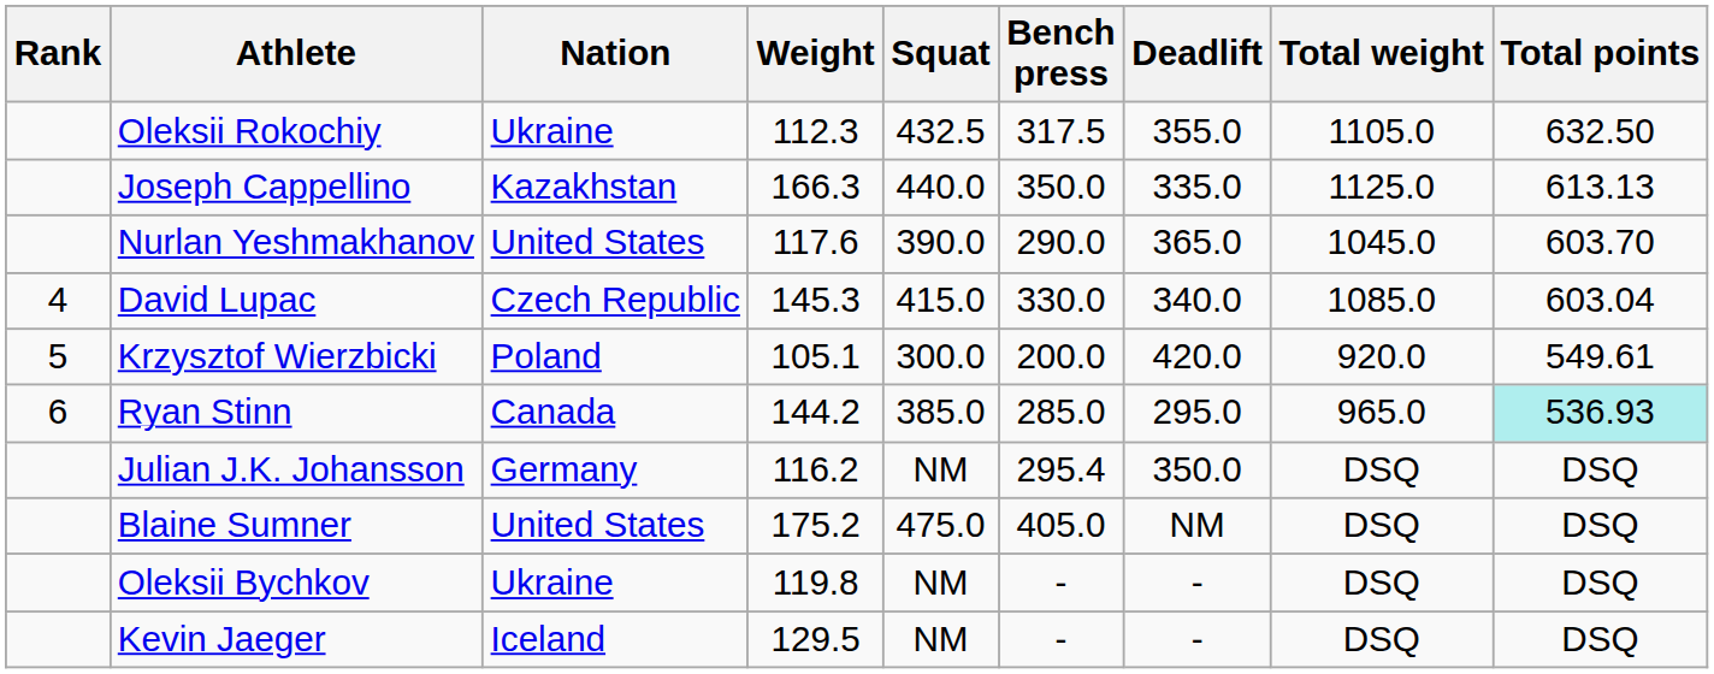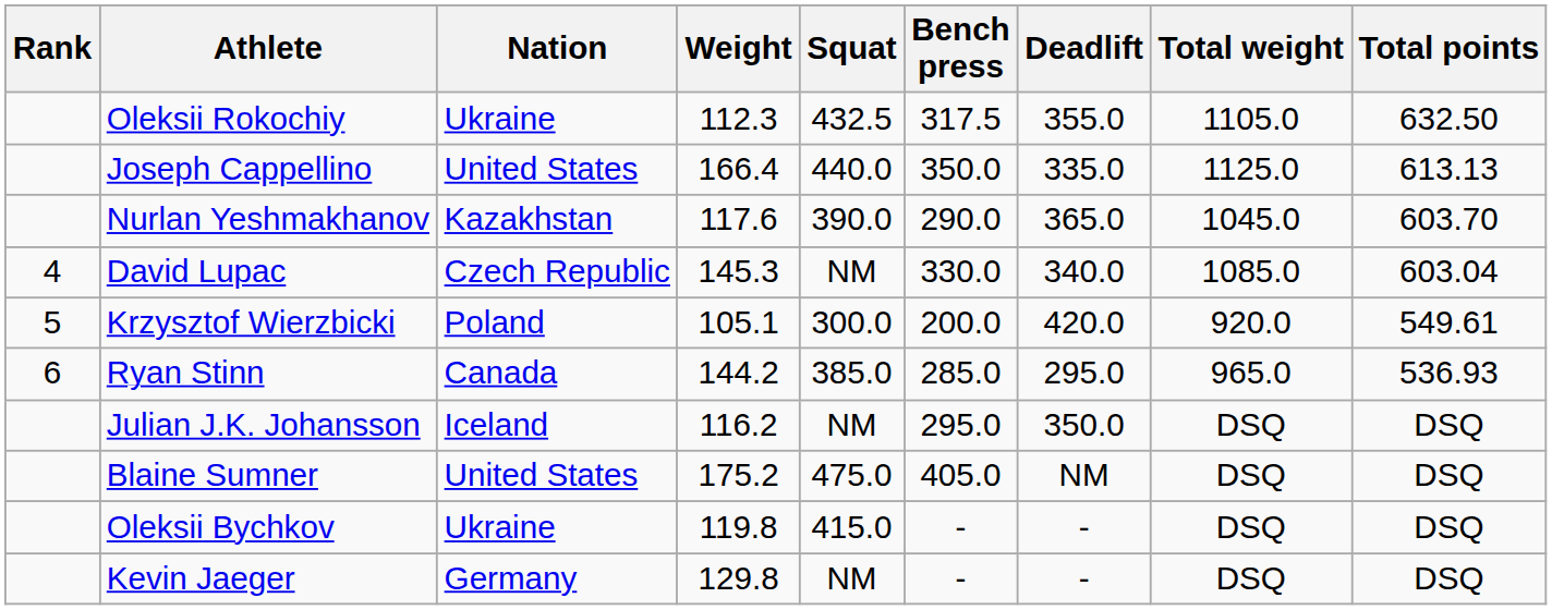 <table class="wikitable sortable" style="text-align:center">
 <tr>
 <th>Rank</th>
 <th>Athlete</th>
 <th>Nation</th>
 <th>Weight</th>
 <th>Squat</th>
 <th>Bench<br>press</th>
 <th>Deadlift</th>
 <th>Total weight</th>
 <th>Total points</th>
 </tr>
 <tr>
 <td></td>
 <td align=left><a href='#'>Oleksii Rokochiy</a></td>
 <td align=left> <a href='#'>Ukraine</a></td>
 <td>112.3</td>
 <td>432.5</td>
 <td>317.5</td>
 <td>355.0</td>
 <td>1105.0</td>
 <td>632.50</td>
 </tr>
 <tr>
 <td></td>
 <td align=left><a href='#'>Joseph Cappellino</a></td>
-<td align=left> <a href='#'>Kazakhstan</a></td>
-<td>166.3</td>
+<td align=left> <a href='#'>United States</a></td>
+<td>166.4</td>
 <td>440.0</td>
 <td>350.0</td>
 <td>335.0</td>
 <td>1125.0</td>
 <td>613.13</td>
 </tr>
 <tr>
 <td></td>
 <td align=left><a href='#'>Nurlan Yeshmakhanov</a></td>
-<td align=left> <a href='#'>United States</a></td>
+<td align=left> <a href='#'>Kazakhstan</a></td>
 <td>117.6</td>
 <td>390.0</td>
 <td>290.0</td>
 <td>365.0</td>
 <td>1045.0</td>
 <td>603.70</td>
 </tr>
 <tr>
 <td>4</td>
 <td align=left><a href='#'>David Lupac</a></td>
 <td align=left> <a href='#'>Czech Republic</a></td>
 <td>145.3</td>
-<td>415.0</td>
+<td>NM</td>
 <td>330.0</td>
 <td>340.0</td>
 <td>1085.0</td>
 <td>603.04</td>
 </tr>
 <tr>
 <td>5</td>
 <td align=left><a href='#'>Krzysztof Wierzbicki</a></td>
 <td align=left> <a href='#'>Poland</a></td>
 <td>105.1</td>
 <td>300.0</td>
 <td>200.0</td>
 <td>420.0</td>
 <td>920.0</td>
 <td>549.61</td>
 </tr>
 <tr>
 <td>6</td>
 <td align=left><a href='#'>Ryan Stinn</a></td>
 <td align=left> <a href='#'>Canada</a></td>
 <td>144.2</td>
 <td>385.0</td>
 <td>285.0</td>
 <td>295.0</td>
 <td>965.0</td>
-<td style="background: paleturquoise;">536.93</td>
+<td>536.93</td>
 </tr>
 <tr>
 <td></td>
 <td align=left><a href='#'>Julian J.K. Johansson</a></td>
-<td align=left> <a href='#'>Germany</a></td>
+<td align=left> <a href='#'>Iceland</a></td>
 <td>116.2</td>
 <td>NM</td>
-<td>295.4</td>
+<td>295.0</td>
 <td>350.0</td>
 <td>DSQ</td>
 <td>DSQ</td>
 </tr>
 <tr>
 <td></td>
 <td align=left><a href='#'>Blaine Sumner</a></td>
 <td align=left> <a href='#'>United States</a></td>
 <td>175.2</td>
 <td>475.0</td>
 <td>405.0</td>
 <td>NM</td>
 <td>DSQ</td>
 <td>DSQ</td>
 </tr>
 <tr>
 <td></td>
 <td align=left><a href='#'>Oleksii Bychkov</a></td>
 <td align=left> <a href='#'>Ukraine</a></td>
 <td>119.8</td>
-<td>NM</td>
+<td>415.0</td>
 <td>-</td>
 <td>-</td>
 <td>DSQ</td>
 <td>DSQ</td>
 </tr>
 <tr>
 <td></td>
 <td align=left><a href='#'>Kevin Jaeger</a></td>
-<td align=left> <a href='#'>Iceland</a></td>
-<td>129.5</td>
+<td align=left> <a href='#'>Germany</a></td>
+<td>129.8</td>
 <td>NM</td>
 <td>-</td>
 <td>-</td>
 <td>DSQ</td>
 <td>DSQ</td>
 </tr>
 </table>
